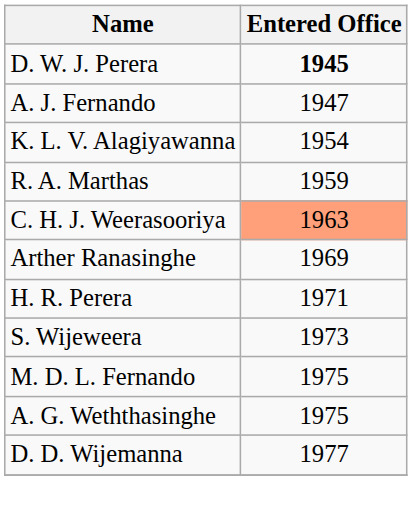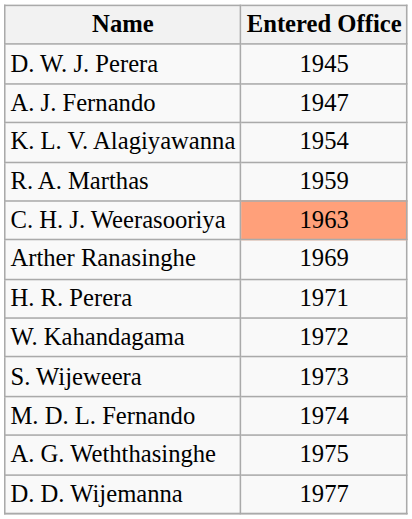 <table class="wikitable" style="float:left; margin-right:1em">
 <tr>
 <th>Name</th>
 <th>Entered Office</th>
 </tr>
 <tr>
 <td>D. W. J. Perera</td>
-<td align="center"><strong>1945</strong></td>
+<td align="center">1945</td>
 </tr>
 <tr>
 <td>A. J. Fernando</td>
 <td align="center">1947</td>
 </tr>
 <tr>
 <td>K. L. V. Alagiyawanna</td>
 <td align="center">1954</td>
 </tr>
 <tr>
 <td>R. A. Marthas</td>
 <td align="center">1959</td>
 </tr>
 <tr>
 <td>C. H. J. Weerasooriya</td>
 <td align="center" style="background: lightsalmon;">1963</td>
 </tr>
 <tr>
 <td>Arther Ranasinghe</td>
 <td align="center">1969</td>
 </tr>
 <tr>
 <td>H. R. Perera</td>
 <td align="center">1971</td>
 </tr>
 <tr>
+<td>W. Kahandagama</td>
+<td align="center">1972</td>
+</tr>
+<tr>
 <td>S. Wijeweera</td>
 <td align="center">1973</td>
 </tr>
 <tr>
 <td>M. D. L. Fernando</td>
-<td align="center">1975</td>
+<td align="center">1974</td>
 </tr>
 <tr>
 <td>A. G. Weththasinghe</td>
 <td align="center">1975</td>
 </tr>
 <tr>
 <td>D. D. Wijemanna</td>
 <td align="center">1977</td>
 </tr>
 <tr>
 </tr>
 </table>
